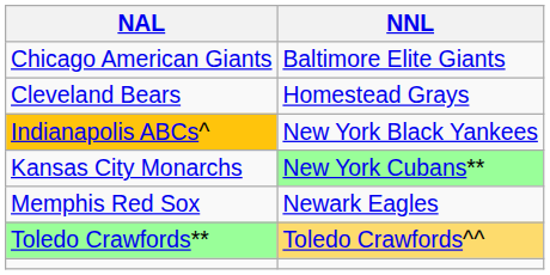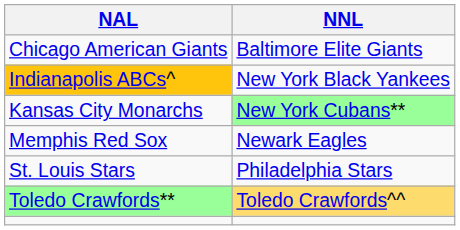 <table class="wikitable" style="font-size:100%;line-height:1.1;">
 <tr>
 <th><a href='#'>NAL</a></th>
 <th><a href='#'>NNL</a></th>
 </tr>
 <tr>
 <td><a href='#'>Chicago American Giants</a></td>
 <td><a href='#'>Baltimore Elite Giants</a></td>
-</tr>
-<tr>
-<td><a href='#'>Cleveland Bears</a></td>
-<td><a href='#'>Homestead Grays</a></td>
 </tr>
 <tr>
 <td style="background-color: #FFC40C;"><a href='#'>Indianapolis ABCs</a>^</td>
 <td><a href='#'>New York Black Yankees</a></td>
 </tr>
 <tr>
 <td><a href='#'>Kansas City Monarchs</a></td>
 <td style="background-color: #99FF99;"><a href='#'>New York Cubans</a>**</td>
 </tr>
 <tr>
 <td><a href='#'>Memphis Red Sox</a></td>
 <td><a href='#'>Newark Eagles</a></td>
 </tr>
 <tr>
+<td><a href='#'>St. Louis Stars</a></td>
+<td><a href='#'>Philadelphia Stars</a></td>
+</tr>
+<tr>
 <td style="background-color: #99FF99;"><a href='#'>Toledo Crawfords</a>**</td>
 <td style="background-color: #FDDB6D;"><a href='#'>Toledo Crawfords</a>^^</td>
 </tr>
 <tr>
 <td></td>
 <td></td>
 </tr>
 </table>
